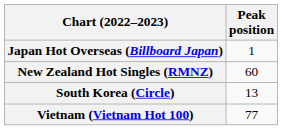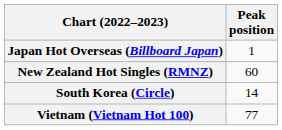 <table class="wikitable sortable plainrowheaders" style="text-align:center">
 <tr>
 <th scope="col">Chart (2022–2023)</th>
 <th scope="col">Peak<br>position</th>
 </tr>
 <tr>
 <th scope="row">Japan Hot Overseas (<em><a href='#'>Billboard Japan</a></em>)</th>
 <td>1</td>
 </tr>
 <tr>
 <th scope="row">New Zealand Hot Singles (<a href='#'>RMNZ</a>)</th>
 <td>60</td>
 </tr>
 <tr>
 <th scope="row">South Korea (<a href='#'>Circle</a>)</th>
-<td>13</td>
+<td>14</td>
 </tr>
 <tr>
 <th scope="row">Vietnam (<a href='#'>Vietnam Hot 100</a>)</th>
 <td>77</td>
 </tr>
 </table>
